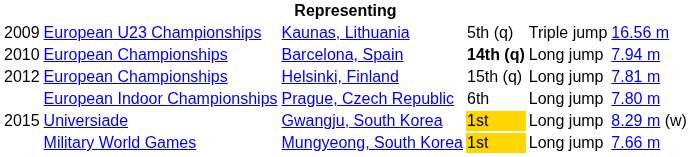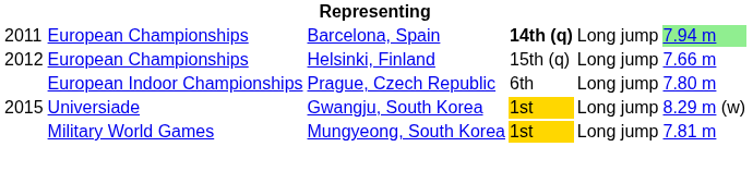 <table>
 <tr>
 <th colspan="6">Representing </th>
 </tr>
 <tr>
-<td>2009</td>
-<td><a href='#'>European U23 Championships</a></td>
-<td><a href='#'>Kaunas, Lithuania</a></td>
-<td>5th (q)</td>
-<td>Triple jump</td>
-<td><a href='#'>16.56 m</a></td>
-</tr>
-<tr>
-<td>2010</td>
+<td>2011</td>
 <td><a href='#'>European Championships</a></td>
 <td><a href='#'>Barcelona, Spain</a></td>
 <td><strong>14th (q)</strong></td>
 <td>Long jump</td>
-<td><a href='#'>7.94 m</a></td>
+<td style="background: lightgreen;"><a href='#'>7.94 m</a></td>
 </tr>
 <tr>
 <td>2012</td>
 <td><a href='#'>European Championships</a></td>
 <td><a href='#'>Helsinki, Finland</a></td>
 <td>15th (q)</td>
 <td>Long jump</td>
-<td><a href='#'>7.81 m</a></td>
+<td><a href='#'>7.66 m</a></td>
 </tr>
 <tr>
 <td rowspan=3>2015</td>
 <td><a href='#'>European Indoor Championships</a></td>
 <td><a href='#'>Prague, Czech Republic</a></td>
 <td>6th</td>
 <td>Long jump</td>
 <td><a href='#'>7.80 m</a></td>
 </tr>
 <tr>
 <td><a href='#'>Universiade</a></td>
 <td><a href='#'>Gwangju, South Korea</a></td>
 <td bgcolor=gold>1st</td>
 <td>Long jump</td>
 <td><a href='#'>8.29 m</a> (w)</td>
 </tr>
 <tr>
 <td><a href='#'>Military World Games</a></td>
 <td><a href='#'>Mungyeong, South Korea</a></td>
 <td bgcolor=gold>1st</td>
 <td>Long jump</td>
-<td><a href='#'>7.66 m</a></td>
+<td><a href='#'>7.81 m</a></td>
 </tr>
 </table>
